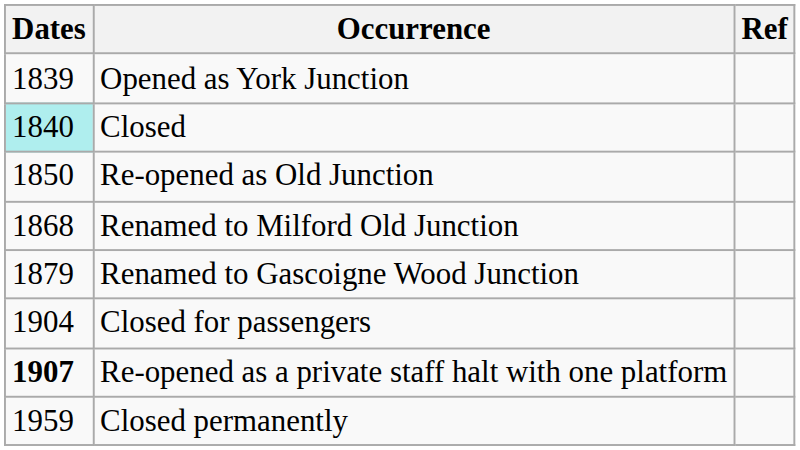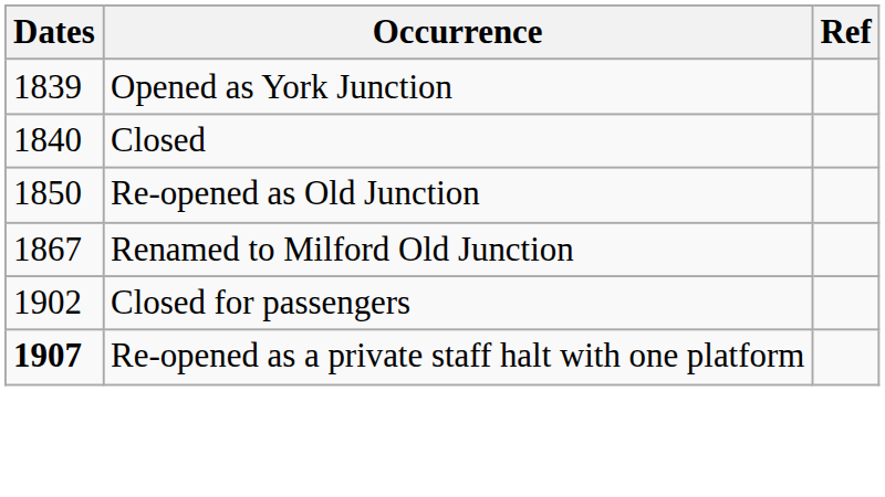 <table class="wikitable">
 <tr>
 <th>Dates</th>
 <th>Occurrence</th>
 <th>Ref</th>
 </tr>
 <tr>
 <td>1839</td>
 <td>Opened as York Junction</td>
 <td></td>
 </tr>
 <tr>
-<td style="background: paleturquoise;">1840</td>
+<td>1840</td>
 <td>Closed</td>
 <td></td>
 </tr>
 <tr>
 <td>1850</td>
 <td>Re-opened as Old Junction</td>
 <td></td>
 </tr>
 <tr>
-<td>1868</td>
+<td>1867</td>
 <td>Renamed to Milford Old Junction</td>
 <td></td>
 </tr>
 <tr>
-<td>1879</td>
-<td>Renamed to Gascoigne Wood Junction</td>
-<td></td>
-</tr>
-<tr>
-<td>1904</td>
+<td>1902</td>
 <td>Closed for passengers</td>
 <td></td>
 </tr>
 <tr>
 <td><strong>1907</strong></td>
 <td>Re-opened as a private staff halt with one platform</td>
 <td></td>
 </tr>
-<tr>
-<td>1959</td>
-<td>Closed permanently</td>
-<td></td>
-</tr>
 </table>
